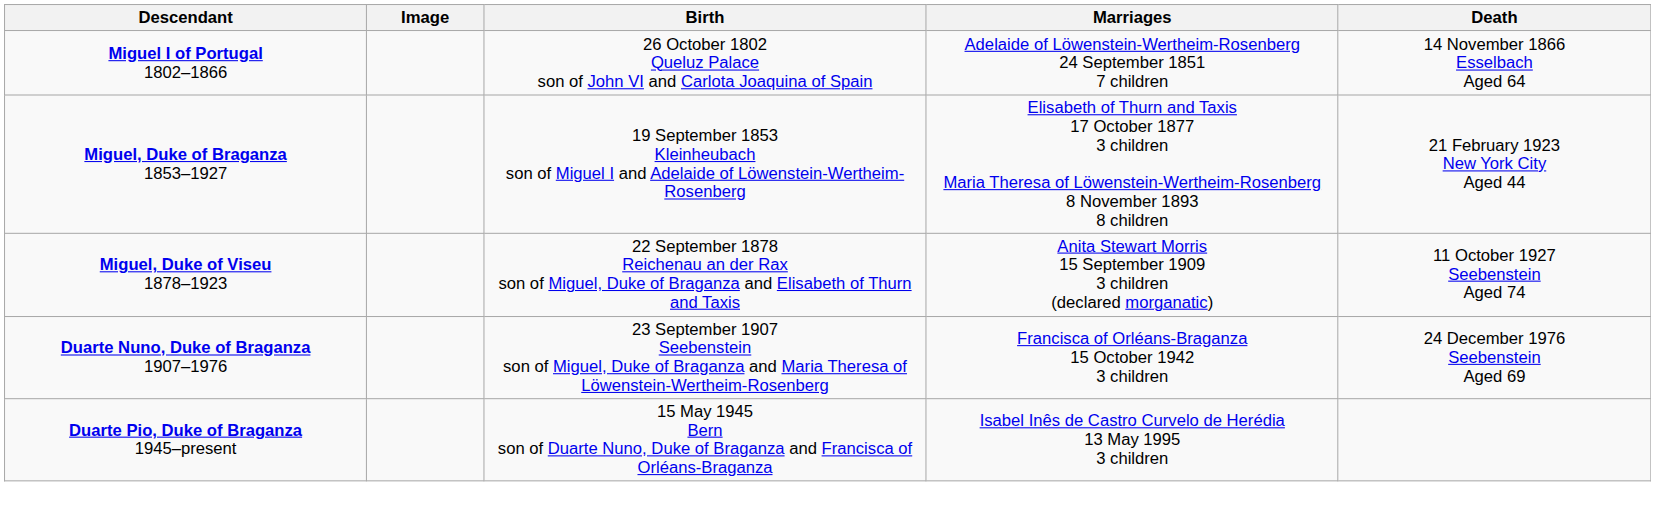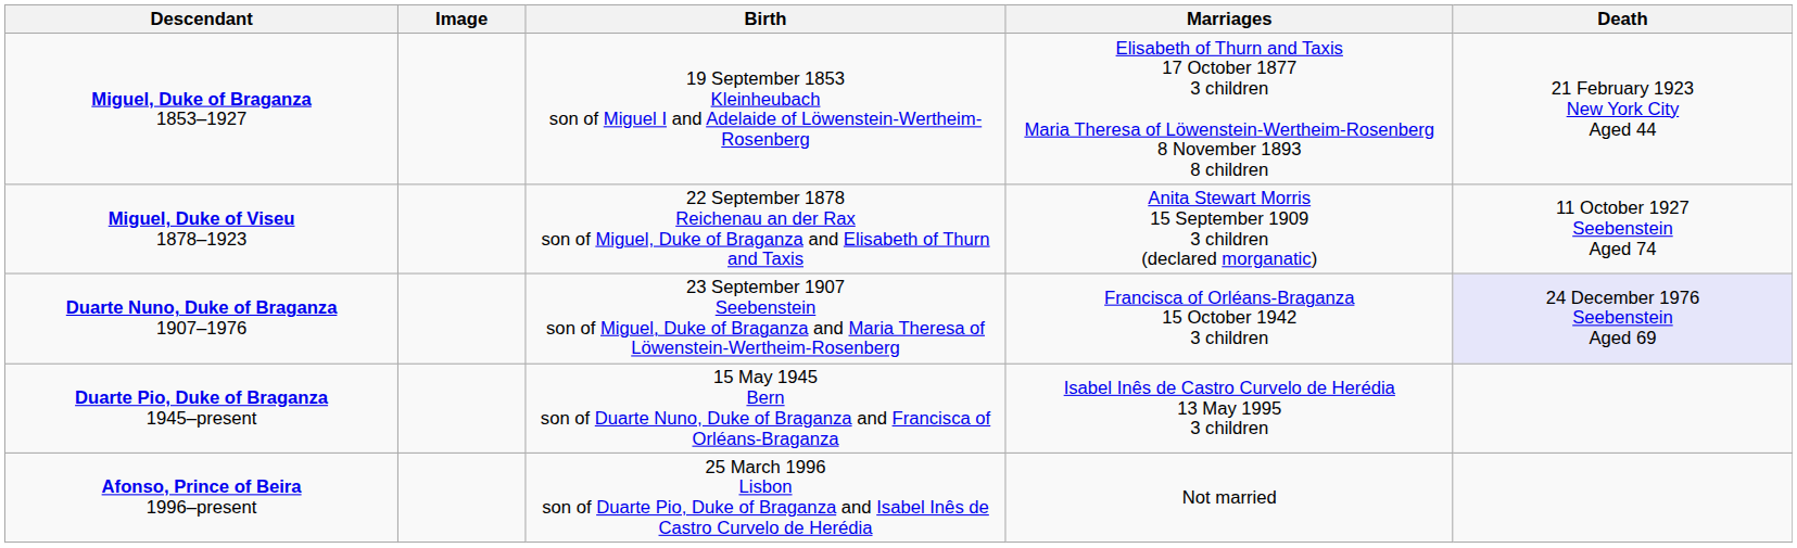 <table style="text-align:center; width:100%" class="wikitable">
 <tr>
 <th width=22%>Descendant</th>
 <th width=105px>Image</th>
 <th>Birth</th>
 <th width=25%>Marriages</th>
 <th width=19%>Death</th>
-</tr>
-<tr>
-<td><strong><a href='#'>Miguel I of Portugal</a></strong><br>1802–1866</td>
-<td></td>
-<td>26 October 1802<br><a href='#'>Queluz Palace</a><br>son of <a href='#'>John VI</a> and <a href='#'>Carlota Joaquina of Spain</a></td>
-<td><a href='#'>Adelaide of Löwenstein-Wertheim-Rosenberg</a><br>24 September 1851<br>7 children</td>
-<td>14 November 1866<br><a href='#'>Esselbach</a><br>Aged 64</td>
 </tr>
 <tr>
 <td><strong><a href='#'>Miguel, Duke of Braganza</a></strong><br>1853–1927</td>
 <td></td>
 <td>19 September 1853<br><a href='#'>Kleinheubach</a><br>son of <a href='#'>Miguel I</a> and <a href='#'>Adelaide of Löwenstein-Wertheim-Rosenberg</a></td>
 <td><a href='#'>Elisabeth of Thurn and Taxis</a><br>17 October 1877<br>3 children<br><br><a href='#'>Maria Theresa of Löwenstein-Wertheim-Rosenberg</a><br>8 November 1893<br>8 children</td>
 <td>21 February 1923<br><a href='#'>New York City</a><br>Aged 44</td>
 </tr>
 <tr>
 <td><strong><a href='#'>Miguel, Duke of Viseu</a></strong><br>1878–1923</td>
 <td></td>
 <td>22 September 1878<br><a href='#'>Reichenau an der Rax</a><br>son of <a href='#'>Miguel, Duke of Braganza</a> and <a href='#'>Elisabeth of Thurn and Taxis</a></td>
 <td><a href='#'>Anita Stewart Morris</a><br>15 September 1909<br>3 children<br>(declared <a href='#'>morganatic</a>)</td>
 <td>11 October 1927<br><a href='#'>Seebenstein</a><br>Aged 74</td>
 </tr>
 <tr>
 <td><strong><a href='#'>Duarte Nuno, Duke of Braganza</a></strong><br>1907–1976</td>
 <td></td>
 <td>23 September 1907<br><a href='#'>Seebenstein</a><br>son of <a href='#'>Miguel, Duke of Braganza</a> and <a href='#'>Maria Theresa of Löwenstein-Wertheim-Rosenberg</a></td>
 <td><a href='#'>Francisca of Orléans-Braganza</a><br>15 October 1942<br>3 children</td>
-<td>24 December 1976<br><a href='#'>Seebenstein</a><br>Aged 69</td>
+<td style="background: lavender;">24 December 1976<br><a href='#'>Seebenstein</a><br>Aged 69</td>
 </tr>
 <tr>
 <td><strong><a href='#'>Duarte Pio, Duke of Braganza</a></strong><br>1945–present</td>
 <td></td>
 <td>15 May 1945<br><a href='#'>Bern</a><br>son of <a href='#'>Duarte Nuno, Duke of Braganza</a> and <a href='#'>Francisca of Orléans-Braganza</a></td>
 <td><a href='#'>Isabel Inês de Castro Curvelo de Herédia</a><br>13 May 1995<br>3 children</td>
 <td></td>
 </tr>
+<tr>
+<td><strong><a href='#'>Afonso, Prince of Beira</a></strong><br>1996–present</td>
+<td></td>
+<td>25 March 1996<br><a href='#'>Lisbon</a><br>son of <a href='#'>Duarte Pio, Duke of Braganza</a> and <a href='#'>Isabel Inês de Castro Curvelo de Herédia</a></td>
+<td>Not married</td>
+<td></td>
+</tr>
 </table>
